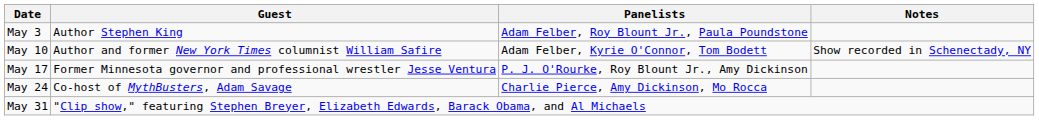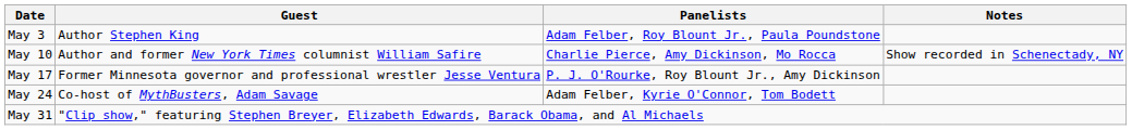 <table class="wikitable">
 <tr>
 <th>Date</th>
 <th>Guest</th>
 <th>Panelists</th>
 <th>Notes</th>
 </tr>
 <tr>
 <td>May 3</td>
 <td>Author <a href='#'>Stephen King</a></td>
 <td><a href='#'>Adam Felber</a>, <a href='#'>Roy Blount Jr.</a>, <a href='#'>Paula Poundstone</a></td>
 <td></td>
 </tr>
 <tr>
 <td>May 10</td>
 <td>Author and former <em><a href='#'>New York Times</a></em> columnist <a href='#'>William Safire</a></td>
-<td>Adam Felber, <a href='#'>Kyrie O'Connor</a>, <a href='#'>Tom Bodett</a></td>
+<td><a href='#'>Charlie Pierce</a>, <a href='#'>Amy Dickinson</a>, <a href='#'>Mo Rocca</a></td>
 <td>Show recorded in <a href='#'>Schenectady, NY</a> </td>
 </tr>
 <tr>
 <td>May 17</td>
 <td>Former Minnesota governor and professional wrestler <a href='#'>Jesse Ventura</a></td>
 <td><a href='#'>P. J. O'Rourke</a>, Roy Blount Jr., Amy Dickinson</td>
 <td></td>
 </tr>
 <tr>
 <td>May 24</td>
 <td>Co-host of <em><a href='#'>MythBusters</a></em>, <a href='#'>Adam Savage</a></td>
-<td><a href='#'>Charlie Pierce</a>, <a href='#'>Amy Dickinson</a>, <a href='#'>Mo Rocca</a></td>
+<td>Adam Felber, <a href='#'>Kyrie O'Connor</a>, <a href='#'>Tom Bodett</a></td>
 <td></td>
 </tr>
 <tr>
 <td>May 31</td>
 <td colspan="3">"<a href='#'>Clip show</a>," featuring <a href='#'>Stephen Breyer</a>, <a href='#'>Elizabeth Edwards</a>, <a href='#'>Barack Obama</a>, and <a href='#'>Al Michaels</a></td>
 </tr>
 </table>
